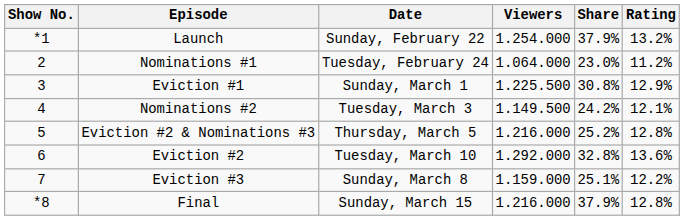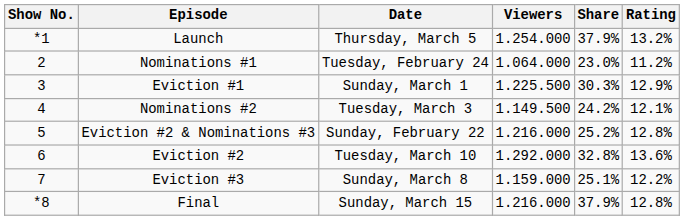 <table class="wikitable sortable centre" style="text-align:center;font-size:90%;">
 <tr>
 <th>Show No.</th>
 <th>Episode</th>
 <th>Date</th>
 <th>Viewers</th>
 <th>Share</th>
 <th>Rating</th>
 </tr>
 <tr>
 <td>*1</td>
 <td>Launch</td>
-<td>Sunday, February 22</td>
+<td>Thursday, March 5</td>
 <td>1.254.000</td>
 <td>37.9%</td>
 <td>13.2%</td>
 </tr>
 <tr>
 <td>2</td>
 <td>Nominations #1</td>
 <td>Tuesday, February 24</td>
 <td>1.064.000</td>
 <td>23.0%</td>
 <td>11.2%</td>
 </tr>
 <tr>
 <td>3</td>
 <td>Eviction #1</td>
 <td>Sunday, March 1</td>
 <td>1.225.500</td>
-<td>30.8%</td>
+<td>30.3%</td>
 <td>12.9%</td>
 </tr>
 <tr>
 <td>4</td>
 <td>Nominations #2</td>
 <td>Tuesday, March 3</td>
 <td>1.149.500</td>
 <td>24.2%</td>
 <td>12.1%</td>
 </tr>
 <tr>
 <td>5</td>
 <td>Eviction #2 & Nominations #3</td>
-<td>Thursday, March 5</td>
+<td>Sunday, February 22</td>
 <td>1.216.000</td>
 <td>25.2%</td>
 <td>12.8%</td>
 </tr>
 <tr>
 <td>6</td>
 <td>Eviction #2</td>
 <td>Tuesday, March 10</td>
 <td>1.292.000</td>
 <td>32.8%</td>
 <td>13.6%</td>
 </tr>
 <tr>
 <td>7</td>
 <td>Eviction #3</td>
 <td>Sunday, March 8</td>
 <td>1.159.000</td>
 <td>25.1%</td>
 <td>12.2%</td>
 </tr>
 <tr>
 <td>*8</td>
 <td>Final</td>
 <td>Sunday, March 15</td>
 <td>1.216.000</td>
 <td>37.9%</td>
 <td>12.8%</td>
 </tr>
 </table>
